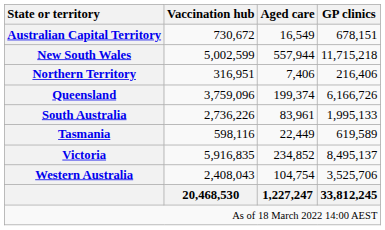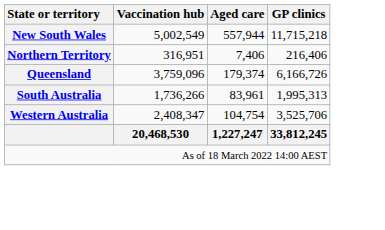 <table class="wikitable plainrowheaders sortable sort-under" style="text-align:right;">
 <tr>
 <th style="text-align:left;" scope="col">State or territory</th>
 <th>Vaccination hub</th>
 <th>Aged care</th>
 <th>GP clinics</th>
 </tr>
 <tr>
-<th scope="row"><a href='#'>Australian Capital Territory</a></th>
-<td>730,672</td>
-<td>16,549</td>
-<td>678,151</td>
-</tr>
-<tr>
 <th scope="row"><a href='#'>New South Wales</a></th>
-<td>5,002,599</td>
+<td>5,002,549</td>
 <td>557,944</td>
 <td>11,715,218</td>
 </tr>
 <tr>
 <th scope="row"><a href='#'>Northern Territory</a></th>
 <td>316,951</td>
 <td>7,406</td>
 <td>216,406</td>
 </tr>
 <tr>
 <th scope="row"><a href='#'>Queensland</a></th>
 <td>3,759,096</td>
-<td>199,374</td>
+<td>179,374</td>
 <td>6,166,726</td>
 </tr>
 <tr>
 <th scope="row"><a href='#'>South Australia</a></th>
-<td>2,736,226</td>
+<td>1,736,266</td>
 <td>83,961</td>
-<td>1,995,133</td>
-</tr>
-<tr>
-<th scope="row"><a href='#'>Tasmania</a></th>
-<td>598,116</td>
-<td>22,449</td>
-<td>619,589</td>
-</tr>
-<tr>
-<th scope="row"><a href='#'>Victoria</a></th>
-<td>5,916,835</td>
-<td>234,852</td>
-<td>8,495,137</td>
+<td>1,995,313</td>
 </tr>
 <tr>
 <th scope="row"><a href='#'>Western Australia</a></th>
-<td>2,408,043</td>
+<td>2,408,347</td>
 <td>104,754</td>
 <td>3,525,706</td>
 </tr>
 <tr>
 <th scope="row"></th>
 <th>20,468,530</th>
 <th>1,227,247</th>
 <th>33,812,245</th>
 </tr>
 <tr>
 <td colspan="4"><small>As of 18 March 2022 14:00 AEST</small></td>
 </tr>
 </table>
